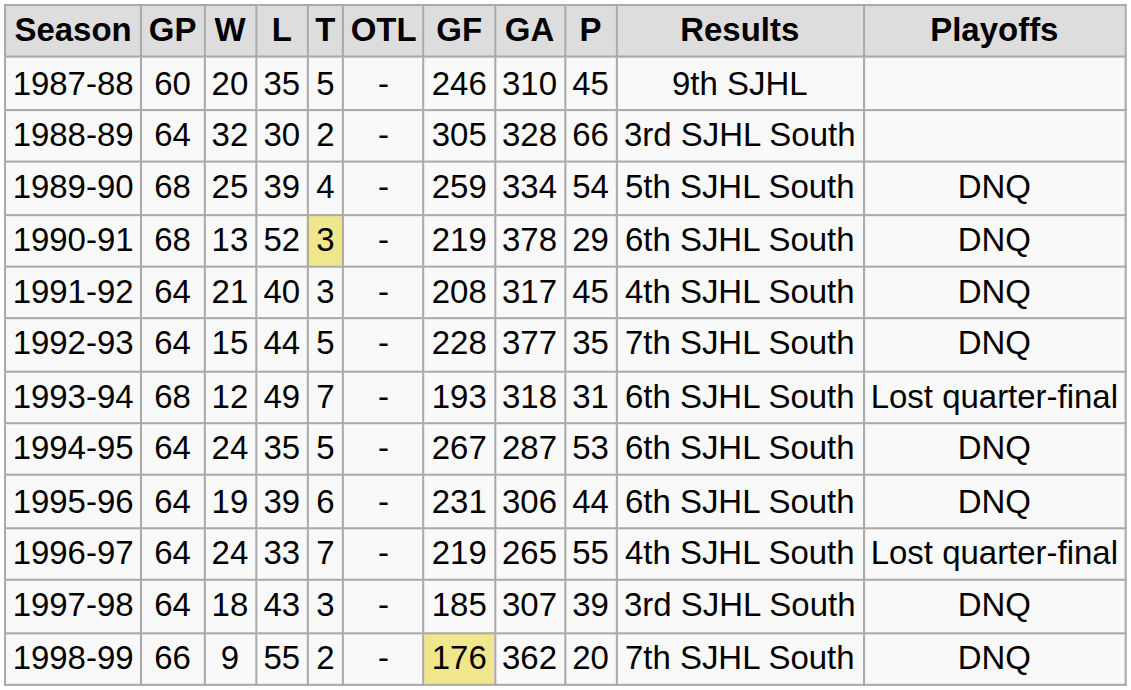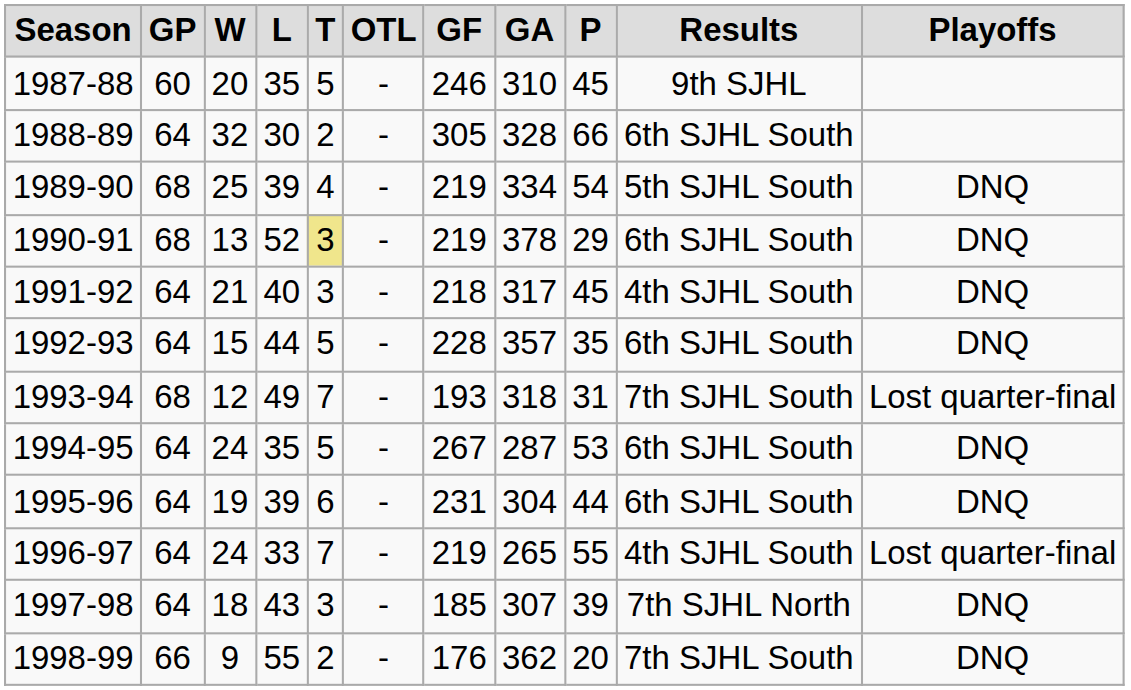 <table class="wikitable">
 <tr align="center"  bgcolor="#dddddd">
 <td><strong>Season</strong></td>
 <td><strong>GP</strong></td>
 <td><strong>W</strong></td>
 <td><strong>L</strong></td>
 <td><strong>T</strong></td>
 <td><strong>OTL</strong></td>
 <td><strong>GF</strong></td>
 <td><strong>GA</strong></td>
 <td><strong>P</strong></td>
 <td><strong>Results</strong></td>
 <td><strong>Playoffs</strong></td>
 </tr>
 <tr align="center">
 <td>1987-88</td>
 <td>60</td>
 <td>20</td>
 <td>35</td>
 <td>5</td>
 <td>-</td>
 <td>246</td>
 <td>310</td>
 <td>45</td>
 <td>9th SJHL</td>
 <td></td>
 </tr>
 <tr align="center">
 <td>1988-89</td>
 <td>64</td>
 <td>32</td>
 <td>30</td>
 <td>2</td>
 <td>-</td>
 <td>305</td>
 <td>328</td>
 <td>66</td>
-<td>3rd SJHL South</td>
+<td>6th SJHL South</td>
 <td></td>
 </tr>
 <tr align="center">
 <td>1989-90</td>
 <td>68</td>
 <td>25</td>
 <td>39</td>
 <td>4</td>
 <td>-</td>
-<td>259</td>
+<td>219</td>
 <td>334</td>
 <td>54</td>
 <td>5th SJHL South</td>
 <td>DNQ</td>
 </tr>
 <tr align="center">
 <td>1990-91</td>
 <td>68</td>
 <td>13</td>
 <td>52</td>
 <td style="background: khaki;">3</td>
 <td>-</td>
 <td>219</td>
 <td>378</td>
 <td>29</td>
 <td>6th SJHL South</td>
 <td>DNQ</td>
 </tr>
 <tr align="center">
 <td>1991-92</td>
 <td>64</td>
 <td>21</td>
 <td>40</td>
 <td>3</td>
 <td>-</td>
-<td>208</td>
+<td>218</td>
 <td>317</td>
 <td>45</td>
 <td>4th SJHL South</td>
 <td>DNQ</td>
 </tr>
 <tr align="center">
 <td>1992-93</td>
 <td>64</td>
 <td>15</td>
 <td>44</td>
 <td>5</td>
 <td>-</td>
 <td>228</td>
-<td>377</td>
+<td>357</td>
 <td>35</td>
-<td>7th SJHL South</td>
+<td>6th SJHL South</td>
 <td>DNQ</td>
 </tr>
 <tr align="center">
 <td>1993-94</td>
 <td>68</td>
 <td>12</td>
 <td>49</td>
 <td>7</td>
 <td>-</td>
 <td>193</td>
 <td>318</td>
 <td>31</td>
-<td>6th SJHL South</td>
+<td>7th SJHL South</td>
 <td>Lost quarter-final</td>
 </tr>
 <tr align="center">
 <td>1994-95</td>
 <td>64</td>
 <td>24</td>
 <td>35</td>
 <td>5</td>
 <td>-</td>
 <td>267</td>
 <td>287</td>
 <td>53</td>
 <td>6th SJHL South</td>
 <td>DNQ</td>
 </tr>
 <tr align="center">
 <td>1995-96</td>
 <td>64</td>
 <td>19</td>
 <td>39</td>
 <td>6</td>
 <td>-</td>
 <td>231</td>
-<td>306</td>
+<td>304</td>
 <td>44</td>
 <td>6th SJHL South</td>
 <td>DNQ</td>
 </tr>
 <tr align="center">
 <td>1996-97</td>
 <td>64</td>
 <td>24</td>
 <td>33</td>
 <td>7</td>
 <td>-</td>
 <td>219</td>
 <td>265</td>
 <td>55</td>
 <td>4th SJHL South</td>
 <td>Lost quarter-final</td>
 </tr>
 <tr align="center">
 <td>1997-98</td>
 <td>64</td>
 <td>18</td>
 <td>43</td>
 <td>3</td>
 <td>-</td>
 <td>185</td>
 <td>307</td>
 <td>39</td>
-<td>3rd SJHL South</td>
+<td>7th SJHL North</td>
 <td>DNQ</td>
 </tr>
 <tr align="center">
 <td>1998-99</td>
 <td>66</td>
 <td>9</td>
 <td>55</td>
 <td>2</td>
 <td>-</td>
-<td style="background: khaki;">176</td>
+<td>176</td>
 <td>362</td>
 <td>20</td>
 <td>7th SJHL South</td>
 <td>DNQ</td>
 </tr>
 </table>
